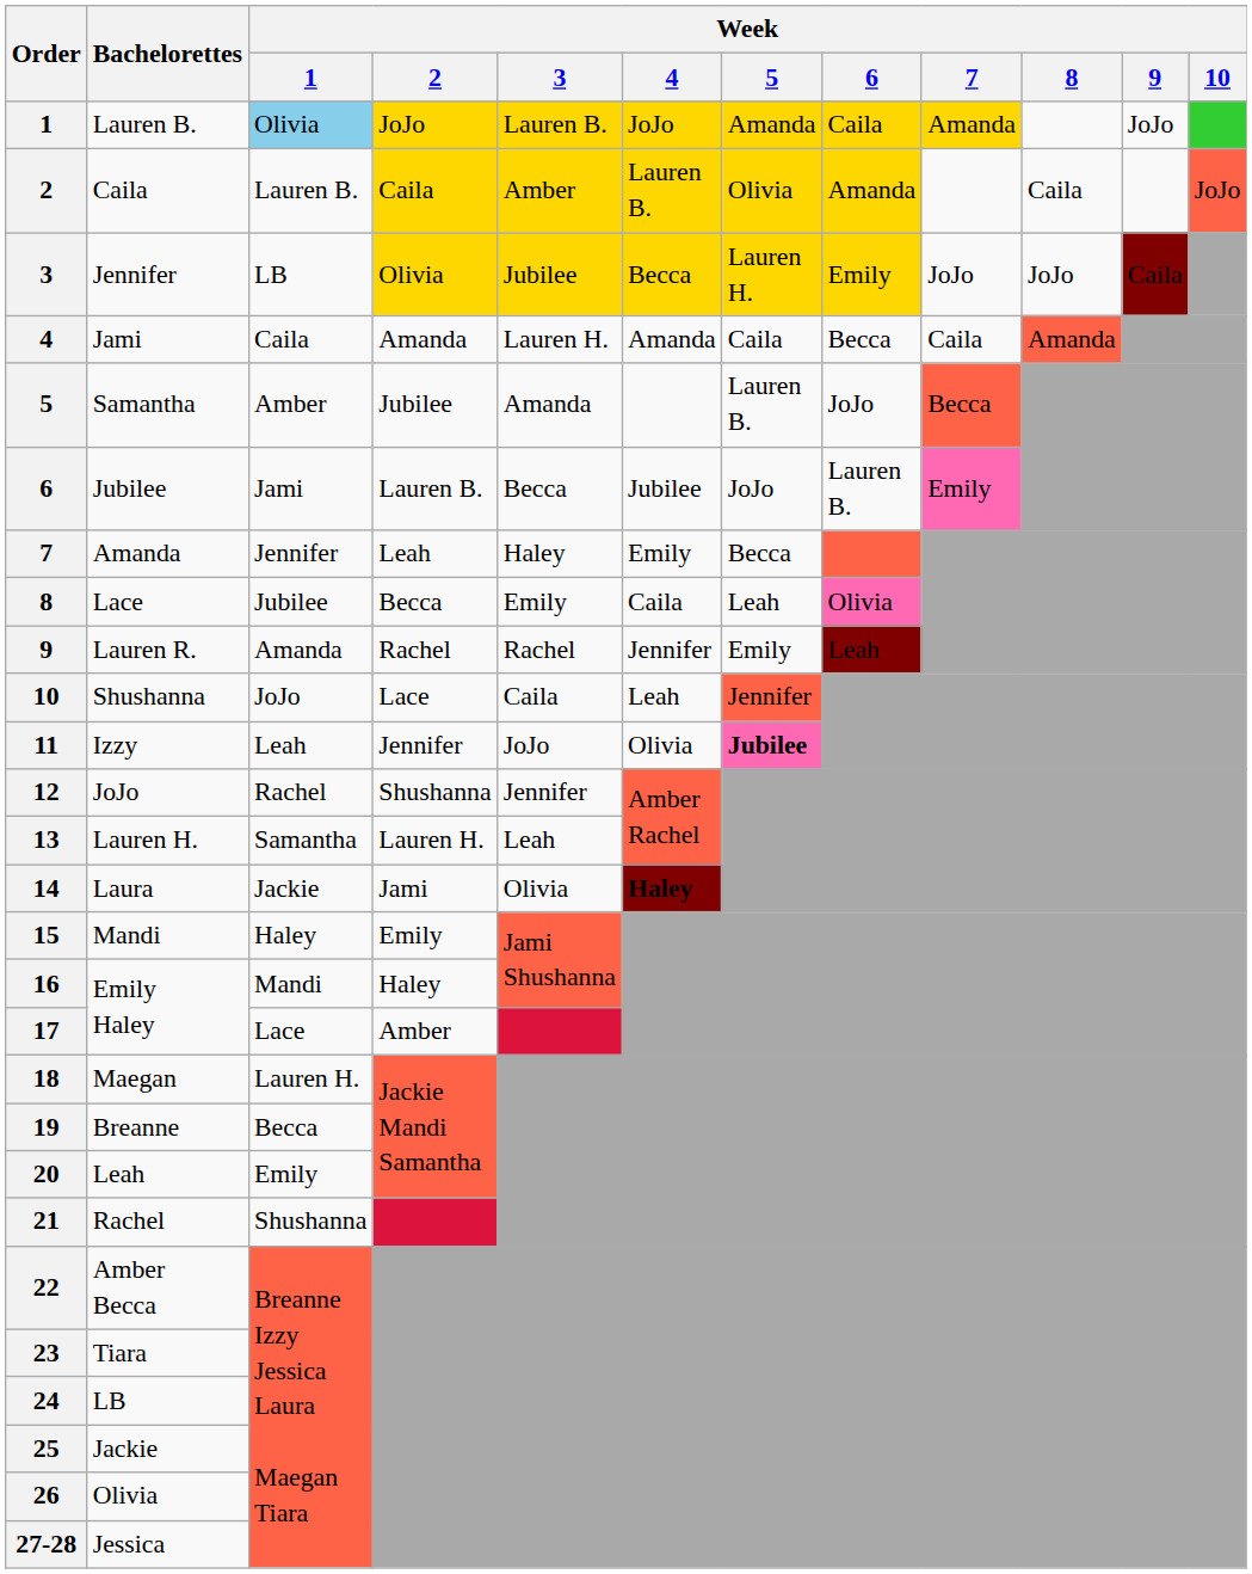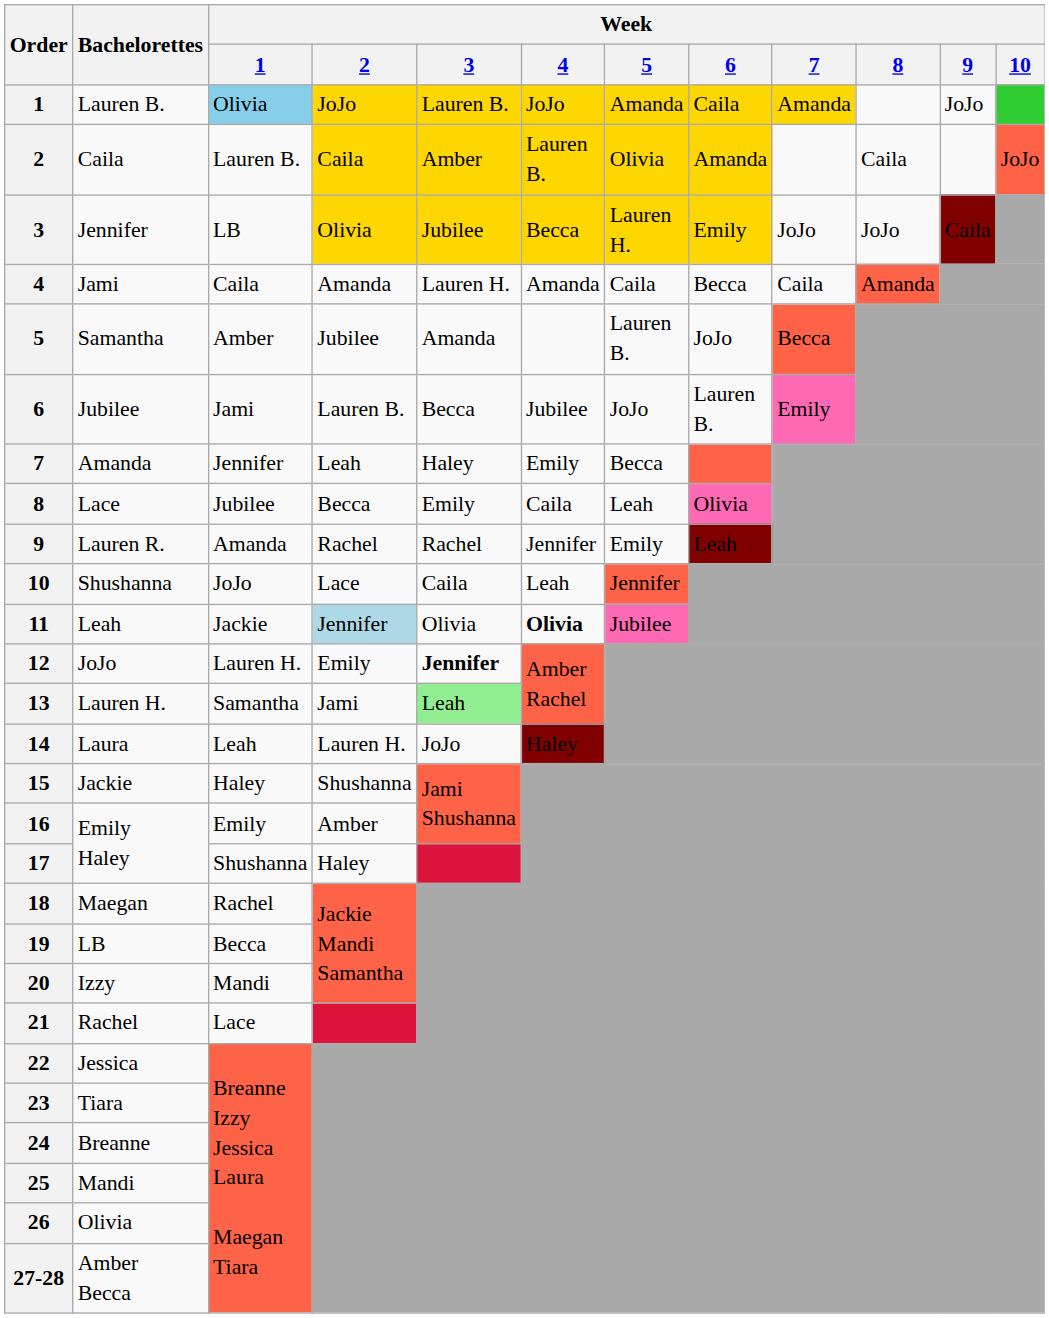 <table class="wikitable" style="line-height:22px" style="text-align:center">
 <tr>
 <th rowspan=2>Order</th>
 <th rowspan=2>Bachelorettes</th>
 <th colspan=10>Week</th>
 </tr>
 <tr>
 <th><a href='#'>1</a></th>
 <th><a href='#'>2</a></th>
 <th><a href='#'>3</a></th>
 <th><a href='#'>4</a></th>
 <th><a href='#'>5</a></th>
 <th><a href='#'>6</a></th>
 <th><a href='#'>7</a></th>
 <th><a href='#'>8</a></th>
 <th><a href='#'>9</a></th>
 <th><a href='#'>10</a></th>
 </tr>
 <tr>
 <th>1</th>
 <td>Lauren B.</td>
 <td bgcolor="skyblue">Olivia</td>
 <td bgcolor="gold">JoJo</td>
 <td bgcolor="gold">Lauren B.</td>
 <td bgcolor="gold">JoJo</td>
 <td bgcolor="gold">Amanda</td>
 <td bgcolor="gold">Caila</td>
 <td bgcolor="gold">Amanda</td>
 <td></td>
 <td>JoJo</td>
 <td bgcolor="limegreen"></td>
 </tr>
 <tr>
 <th>2</th>
 <td>Caila</td>
 <td>Lauren B.</td>
 <td bgcolor="gold">Caila</td>
 <td bgcolor="gold">Amber</td>
 <td bgcolor="gold">Lauren B.</td>
 <td bgcolor="gold">Olivia</td>
 <td bgcolor="gold">Amanda</td>
 <td></td>
 <td>Caila</td>
 <td></td>
 <td bgcolor="tomato">JoJo</td>
 </tr>
 <tr>
 <th>3</th>
 <td>Jennifer</td>
 <td>LB</td>
 <td bgcolor="gold">Olivia</td>
 <td bgcolor="gold">Jubilee</td>
 <td bgcolor="gold">Becca</td>
 <td bgcolor="gold">Lauren H.</td>
 <td bgcolor="gold">Emily</td>
 <td>JoJo</td>
 <td>JoJo</td>
 <td bgcolor="maroon"><span>Caila</span></td>
 <td bgcolor="darkgray"></td>
 </tr>
 <tr>
 <th>4</th>
 <td>Jami</td>
 <td>Caila</td>
 <td>Amanda</td>
 <td>Lauren H.</td>
 <td>Amanda</td>
 <td>Caila</td>
 <td>Becca</td>
 <td>Caila</td>
 <td bgcolor="tomato">Amanda</td>
 <td bgcolor="darkgray" colspan="2"></td>
 </tr>
 <tr>
 <th>5</th>
 <td>Samantha</td>
 <td>Amber</td>
 <td>Jubilee</td>
 <td>Amanda</td>
 <td></td>
 <td>Lauren B.</td>
 <td>JoJo</td>
 <td bgcolor="tomato">Becca</td>
 <td bgcolor="darkgray" colspan="3" rowspan="2"></td>
 </tr>
 <tr>
 <th>6</th>
 <td>Jubilee</td>
 <td>Jami</td>
 <td>Lauren B.</td>
 <td>Becca</td>
 <td>Jubilee</td>
 <td>JoJo</td>
 <td>Lauren B.</td>
 <td bgcolor="hotpink">Emily</td>
 </tr>
 <tr>
 <th>7</th>
 <td>Amanda</td>
 <td>Jennifer</td>
 <td>Leah</td>
 <td>Haley</td>
 <td>Emily</td>
 <td>Becca</td>
 <td bgcolor="tomato"></td>
 <td bgcolor="darkgray" colspan="4" rowspan="3"></td>
 </tr>
 <tr>
 <th>8</th>
 <td>Lace</td>
 <td>Jubilee</td>
 <td>Becca</td>
 <td>Emily</td>
 <td>Caila</td>
 <td>Leah</td>
 <td bgcolor="hotpink">Olivia</td>
 </tr>
 <tr>
 <th>9</th>
 <td>Lauren R.</td>
 <td>Amanda</td>
 <td>Rachel</td>
 <td>Rachel</td>
 <td>Jennifer</td>
 <td>Emily</td>
 <td bgcolor="maroon"><span>Leah</span></td>
 </tr>
 <tr>
 <th>10</th>
 <td>Shushanna</td>
 <td>JoJo</td>
 <td>Lace</td>
 <td>Caila</td>
 <td>Leah</td>
 <td bgcolor="tomato">Jennifer</td>
 <td bgcolor="darkgray" colspan="5" rowspan="2"></td>
 </tr>
 <tr>
 <th>11</th>
-<td>Izzy</td>
 <td>Leah</td>
-<td>Jennifer</td>
-<td>JoJo</td>
+<td>Jackie</td>
+<td style="background: lightblue;">Jennifer</td>
 <td>Olivia</td>
-<td bgcolor="hotpink"><strong>Jubilee</strong></td>
+<td><strong>Olivia</strong></td>
+<td bgcolor="hotpink">Jubilee</td>
 </tr>
 <tr>
 <th>12</th>
 <td>JoJo</td>
-<td>Rachel</td>
-<td>Shushanna</td>
-<td>Jennifer</td>
+<td>Lauren H.</td>
+<td>Emily</td>
+<td><strong>Jennifer</strong></td>
 <td bgcolor="tomato" rowspan="2">Amber<br>Rachel</td>
 <td bgcolor="darkgrey" colspan="6" rowspan="3"></td>
 </tr>
 <tr>
 <th>13</th>
 <td>Lauren H.</td>
 <td>Samantha</td>
-<td>Lauren H.</td>
-<td>Leah</td>
+<td>Jami</td>
+<td style="background: lightgreen;">Leah</td>
 </tr>
 <tr>
 <th>14</th>
 <td>Laura</td>
-<td>Jackie</td>
-<td>Jami</td>
-<td>Olivia</td>
-<td bgcolor="maroon"><strong><span>Haley</span></strong></td>
+<td>Leah</td>
+<td>Lauren H.</td>
+<td>JoJo</td>
+<td bgcolor="maroon"><span>Haley</span></td>
 </tr>
 <tr>
 <th>15</th>
-<td>Mandi</td>
+<td>Jackie</td>
 <td>Haley</td>
-<td>Emily</td>
+<td>Shushanna</td>
 <td bgcolor="tomato" rowspan="2">Jami<br>Shushanna</td>
 <td bgcolor="darkgrey" colspan="7" rowspan="3"></td>
 </tr>
 <tr>
 <th>16</th>
 <td rowspan="2">Emily<br>Haley</td>
-<td>Mandi</td>
-<td>Haley</td>
+<td>Emily</td>
+<td>Amber</td>
 </tr>
 <tr>
 <th>17</th>
-<td>Lace</td>
-<td>Amber</td>
+<td>Shushanna</td>
+<td>Haley</td>
 <td bgcolor="crimson"></td>
 </tr>
 <tr>
 <th>18</th>
 <td>Maegan</td>
-<td>Lauren H.</td>
+<td>Rachel</td>
 <td bgcolor="tomato" rowspan="3">Jackie<br>Mandi<br>Samantha</td>
 <td bgcolor="darkgray" colspan="8" rowspan="4"></td>
 </tr>
 <tr>
 <th>19</th>
-<td>Breanne</td>
+<td>LB</td>
 <td>Becca</td>
 </tr>
 <tr>
 <th>20</th>
-<td>Leah</td>
-<td>Emily</td>
+<td>Izzy</td>
+<td>Mandi</td>
 </tr>
 <tr>
 <th>21</th>
 <td>Rachel</td>
-<td>Shushanna</td>
+<td>Lace</td>
 <td bgcolor="crimson"></td>
 </tr>
 <tr>
 <th>22</th>
-<td>Amber<br>Becca</td>
+<td>Jessica</td>
 <td bgcolor="tomato" rowspan="6">Breanne<br>Izzy<br>Jessica<br>Laura<br><br>Maegan<br>Tiara</td>
 <td bgcolor="darkgray" colspan="9" rowspan="6"></td>
 </tr>
 <tr>
 <th>23</th>
 <td>Tiara</td>
 </tr>
 <tr>
 <th>24</th>
-<td>LB</td>
+<td>Breanne</td>
 </tr>
 <tr>
 <th>25</th>
-<td>Jackie</td>
+<td>Mandi</td>
 </tr>
 <tr>
 <th>26</th>
 <td>Olivia</td>
 </tr>
 <tr>
 <th>27-28</th>
-<td>Jessica</td>
+<td>Amber<br>Becca</td>
 </tr>
 </table>
